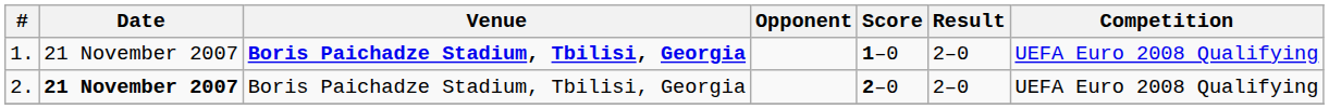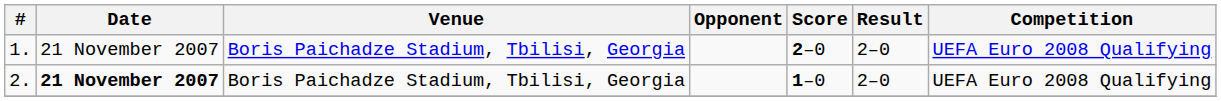 <table class="wikitable">
 <tr>
 <th>#</th>
 <th>Date</th>
 <th>Venue</th>
 <th>Opponent</th>
 <th>Score</th>
 <th>Result</th>
 <th>Competition</th>
 </tr>
 <tr>
 <td>1.</td>
 <td>21 November 2007</td>
-<td><strong><a href='#'>Boris Paichadze Stadium</a>, <a href='#'>Tbilisi</a>, <a href='#'>Georgia</a></strong></td>
+<td><a href='#'>Boris Paichadze Stadium</a>, <a href='#'>Tbilisi</a>, <a href='#'>Georgia</a></td>
 <td></td>
-<td><strong>1</strong>–0</td>
+<td><strong>2</strong>–0</td>
 <td>2–0</td>
 <td><a href='#'>UEFA Euro 2008 Qualifying</a></td>
 </tr>
 <tr>
 <td>2.</td>
 <td><strong>21 November 2007</strong></td>
 <td>Boris Paichadze Stadium, Tbilisi, Georgia</td>
 <td></td>
-<td><strong>2</strong>–0</td>
+<td><strong>1</strong>–0</td>
 <td>2–0</td>
 <td>UEFA Euro 2008 Qualifying</td>
 </tr>
 <tr>
 </tr>
 </table>
